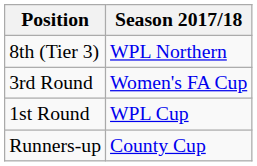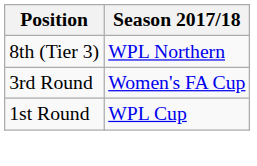 <table class="wikitable">
 <tr>
 <th>Position</th>
 <th>Season 2017/18</th>
 </tr>
 <tr>
 <td>8th (Tier 3)</td>
 <td> <a href='#'>WPL Northern</a></td>
 </tr>
 <tr>
 <td>3rd Round</td>
 <td> <a href='#'>Women's FA Cup</a></td>
 </tr>
 <tr>
 <td>1st Round</td>
 <td> <a href='#'>WPL Cup</a></td>
 </tr>
-<tr>
-<td>Runners-up</td>
-<td> <a href='#'>County Cup</a></td>
-</tr>
 </table>
